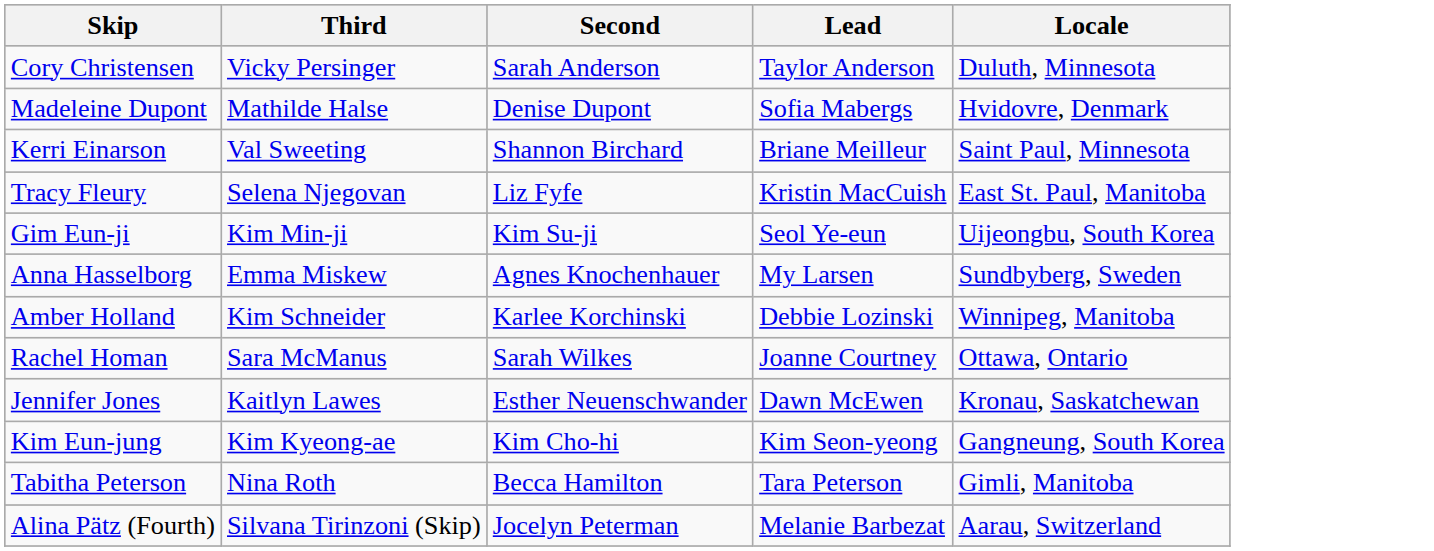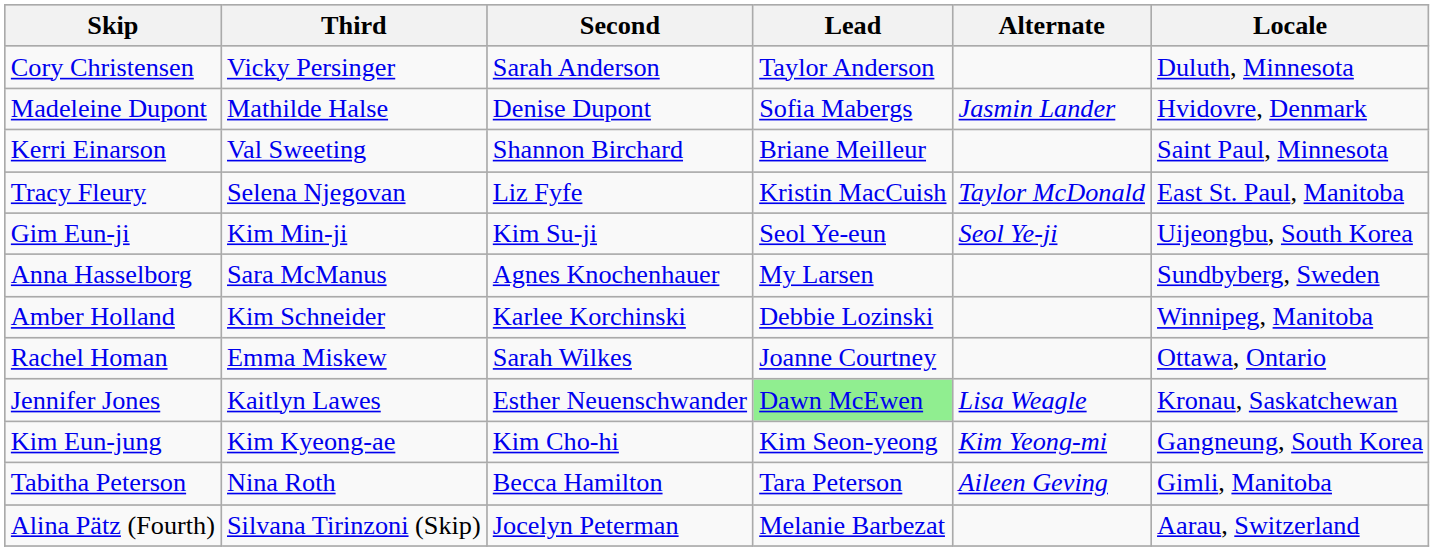 <table class=wikitable>
 <tr>
 <th scope="col">Skip</th>
 <th scope="col">Third</th>
 <th scope="col">Second</th>
 <th scope="col">Lead</th>
+<th scope="col">Alternate</th>
 <th scope="col">Locale</th>
 </tr>
 <tr>
 <td><a href='#'>Cory Christensen</a></td>
 <td><a href='#'>Vicky Persinger</a></td>
 <td><a href='#'>Sarah Anderson</a></td>
 <td><a href='#'>Taylor Anderson</a></td>
+<td></td>
 <td> <a href='#'>Duluth</a>, <a href='#'>Minnesota</a></td>
 </tr>
 <tr>
 <td><a href='#'>Madeleine Dupont</a></td>
 <td><a href='#'>Mathilde Halse</a></td>
 <td><a href='#'>Denise Dupont</a></td>
 <td><a href='#'>Sofia Mabergs</a></td>
+<td><em><a href='#'>Jasmin Lander</a></em></td>
 <td> <a href='#'>Hvidovre</a>, <a href='#'>Denmark</a></td>
 </tr>
 <tr>
 <td><a href='#'>Kerri Einarson</a></td>
 <td><a href='#'>Val Sweeting</a></td>
 <td><a href='#'>Shannon Birchard</a></td>
 <td><a href='#'>Briane Meilleur</a></td>
+<td></td>
 <td> <a href='#'>Saint Paul</a>, <a href='#'>Minnesota</a></td>
 </tr>
 <tr>
 <td><a href='#'>Tracy Fleury</a></td>
 <td><a href='#'>Selena Njegovan</a></td>
 <td><a href='#'>Liz Fyfe</a></td>
 <td><a href='#'>Kristin MacCuish</a></td>
+<td><em><a href='#'>Taylor McDonald</a></em></td>
 <td> <a href='#'>East St. Paul</a>, <a href='#'>Manitoba</a></td>
 </tr>
 <tr>
 <td><a href='#'>Gim Eun-ji</a></td>
 <td><a href='#'>Kim Min-ji</a></td>
 <td><a href='#'>Kim Su-ji</a></td>
 <td><a href='#'>Seol Ye-eun</a></td>
+<td><em><a href='#'>Seol Ye-ji</a></em></td>
 <td> <a href='#'>Uijeongbu</a>, <a href='#'>South Korea</a></td>
 </tr>
 <tr>
 <td><a href='#'>Anna Hasselborg</a></td>
-<td><a href='#'>Emma Miskew</a></td>
+<td><a href='#'>Sara McManus</a></td>
 <td><a href='#'>Agnes Knochenhauer</a></td>
 <td><a href='#'>My Larsen</a></td>
+<td></td>
 <td> <a href='#'>Sundbyberg</a>, <a href='#'>Sweden</a></td>
 </tr>
 <tr>
 <td><a href='#'>Amber Holland</a></td>
 <td><a href='#'>Kim Schneider</a></td>
 <td><a href='#'>Karlee Korchinski</a></td>
 <td><a href='#'>Debbie Lozinski</a></td>
+<td></td>
 <td> <a href='#'>Winnipeg</a>, <a href='#'>Manitoba</a></td>
 </tr>
 <tr>
 <td><a href='#'>Rachel Homan</a></td>
-<td><a href='#'>Sara McManus</a></td>
+<td><a href='#'>Emma Miskew</a></td>
 <td><a href='#'>Sarah Wilkes</a></td>
 <td><a href='#'>Joanne Courtney</a></td>
+<td></td>
 <td> <a href='#'>Ottawa</a>, <a href='#'>Ontario</a></td>
 </tr>
 <tr>
 <td><a href='#'>Jennifer Jones</a></td>
 <td><a href='#'>Kaitlyn Lawes</a></td>
 <td><a href='#'>Esther Neuenschwander</a></td>
-<td><a href='#'>Dawn McEwen</a></td>
+<td style="background: lightgreen;"><a href='#'>Dawn McEwen</a></td>
+<td><em><a href='#'>Lisa Weagle</a></em></td>
 <td> <a href='#'>Kronau</a>, <a href='#'>Saskatchewan</a></td>
 </tr>
 <tr>
 <td><a href='#'>Kim Eun-jung</a></td>
 <td><a href='#'>Kim Kyeong-ae</a></td>
 <td><a href='#'>Kim Cho-hi</a></td>
 <td><a href='#'>Kim Seon-yeong</a></td>
+<td><em><a href='#'>Kim Yeong-mi</a></em></td>
 <td> <a href='#'>Gangneung</a>, <a href='#'>South Korea</a></td>
 </tr>
 <tr>
 <td><a href='#'>Tabitha Peterson</a></td>
 <td><a href='#'>Nina Roth</a></td>
 <td><a href='#'>Becca Hamilton</a></td>
 <td><a href='#'>Tara Peterson</a></td>
+<td><em><a href='#'>Aileen Geving</a></em></td>
 <td> <a href='#'>Gimli</a>, <a href='#'>Manitoba</a></td>
 </tr>
 <tr>
 <td><a href='#'>Alina Pätz</a> (Fourth)</td>
 <td><a href='#'>Silvana Tirinzoni</a> (Skip)</td>
 <td><a href='#'>Jocelyn Peterman</a></td>
 <td><a href='#'>Melanie Barbezat</a></td>
+<td></td>
 <td> <a href='#'>Aarau</a>, <a href='#'>Switzerland</a></td>
 </tr>
 </table>
